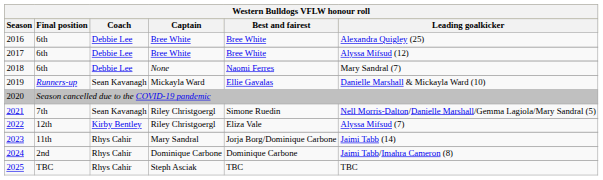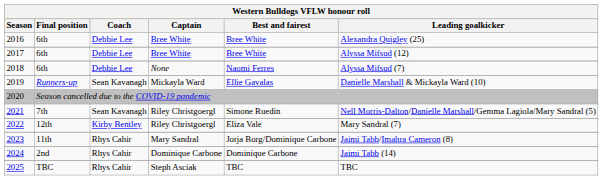 <table class="wikitable">
 <tr style="background:#bdb76b;font-size: 87%">
 <th colspan="9">Western Bulldogs VFLW honour roll</th>
 </tr>
 <tr style="background:#bdb76b;font-size: 87%;">
 <th>Season</th>
 <th>Final position</th>
 <th>Coach</th>
 <th>Captain</th>
 <th>Best and fairest</th>
 <th>Leading goalkicker</th>
 </tr>
 <tr style="font-size: 87%;">
 <td>2016</td>
 <td>6th</td>
 <td><a href='#'>Debbie Lee</a></td>
 <td><a href='#'>Bree White</a></td>
 <td><a href='#'>Bree White</a></td>
 <td><a href='#'>Alexandra Quigley</a> (25)</td>
 </tr>
 <tr>
 </tr>
 <tr style="font-size: 87%;">
 <td>2017</td>
 <td>6th</td>
 <td><a href='#'>Debbie Lee</a></td>
 <td><a href='#'>Bree White</a></td>
 <td><a href='#'>Bree White</a></td>
 <td><a href='#'>Alyssa Mifsud</a> (12)</td>
 </tr>
 <tr>
 </tr>
 <tr style="font-size: 87%;">
 <td>2018</td>
 <td>6th</td>
 <td><a href='#'>Debbie Lee</a></td>
 <td><em>None</em></td>
 <td><a href='#'>Naomi Ferres</a></td>
-<td>Mary Sandral (7)</td>
+<td><a href='#'>Alyssa Mifsud</a> (7)</td>
 </tr>
 <tr>
 </tr>
 <tr style="font-size: 87%;">
 <td>2019</td>
 <td><em><a href='#'>Runners-up</a></em></td>
 <td Sean Kavanagh (coach)>Sean Kavanagh</td>
 <td>Mickayla Ward</td>
 <td><a href='#'>Ellie Gavalas</a></td>
 <td><a href='#'>Danielle Marshall</a> & Mickayla Ward (10)</td>
 </tr>
 <tr style="font-size: 87%; background:#C0C0C0">
 <td>2020</td>
 <td colspan=7><em>Season cancelled due to the <a href='#'>COVID-19 pandemic</a></em></td>
 </tr>
 <tr>
 </tr>
 <tr style="font-size: 87%;">
 <td><a href='#'>2021</a></td>
 <td>7th</td>
 <td Sean Kavanagh (coach)>Sean Kavanagh</td>
 <td>Riley Christgoergl</td>
 <td>Simone Ruedin</td>
 <td><a href='#'>Nell Morris-Dalton</a>/<a href='#'>Danielle Marshall</a>/Gemma Lagiola/Mary Sandral (5)</td>
 </tr>
 <tr>
 </tr>
 <tr style="font-size: 87%;">
 <td><a href='#'>2022</a></td>
 <td>12th</td>
 <td><a href='#'>Kirby Bentley</a></td>
 <td>Riley Christgoergl</td>
 <td>Eliza Vale</td>
-<td><a href='#'>Alyssa Mifsud</a> (7)</td>
+<td>Mary Sandral (7)</td>
 </tr>
 <tr>
 </tr>
 <tr style="font-size: 87%;">
 <td><a href='#'>2023</a></td>
 <td>11th</td>
 <td>Rhys Cahir</td>
 <td>Mary Sandral</td>
 <td>Jorja Borg/Dominique Carbone</td>
-<td><a href='#'>Jaimi Tabb</a> (14)</td>
+<td><a href='#'>Jaimi Tabb</a>/<a href='#'>Imahra Cameron</a> (8)</td>
 </tr>
 <tr>
 </tr>
 <tr style="font-size: 87%;">
 <td><a href='#'>2024</a></td>
 <td>2nd</td>
 <td>Rhys Cahir</td>
 <td>Dominique Carbone</td>
 <td>Dominique Carbone</td>
-<td><a href='#'>Jaimi Tabb</a>/<a href='#'>Imahra Cameron</a> (8)</td>
+<td><a href='#'>Jaimi Tabb</a> (14)</td>
 </tr>
 <tr>
 </tr>
 <tr style="font-size: 87%;">
 <td><a href='#'>2025</a></td>
 <td>TBC</td>
 <td>Rhys Cahir</td>
 <td>Steph Asciak</td>
 <td>TBC</td>
 <td>TBC</td>
 </tr>
 </table>
